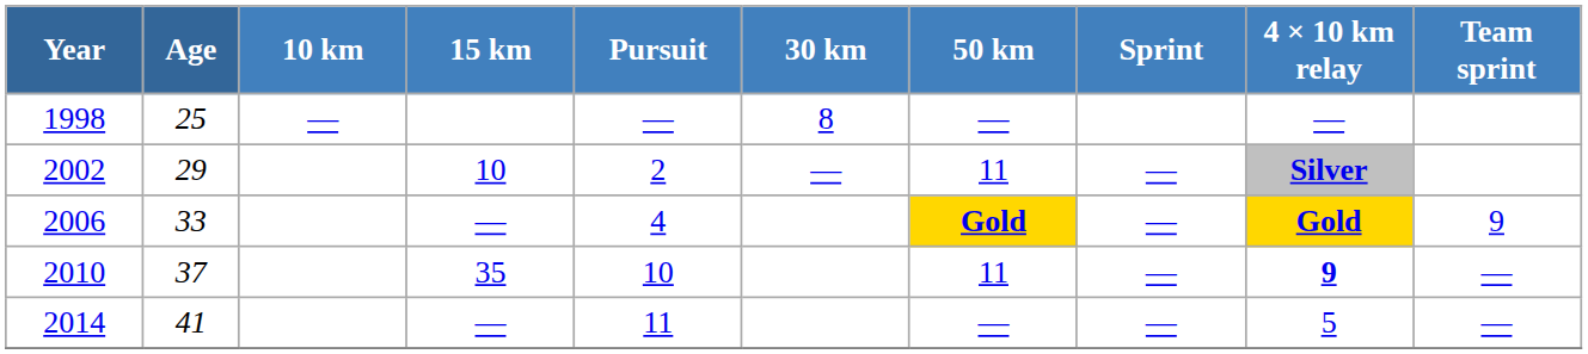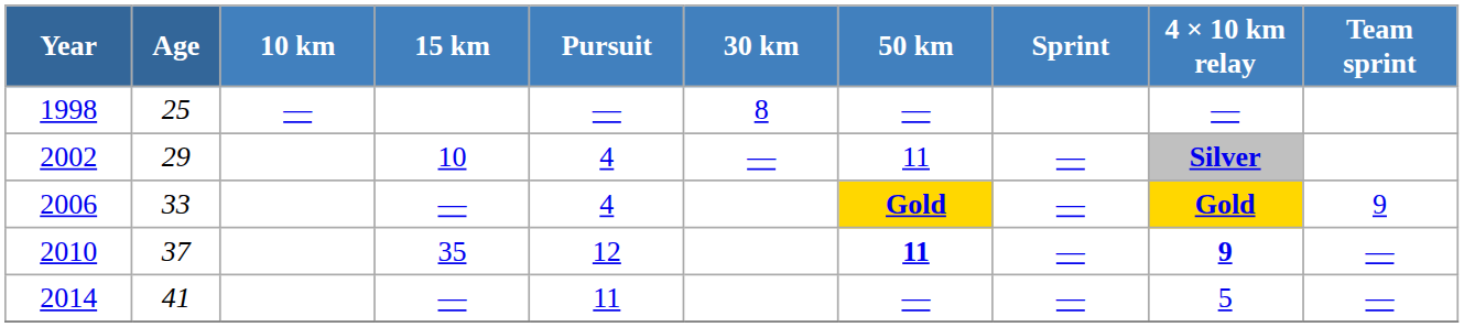 <table class="wikitable" style="font-size:95%; text-align:center; border:grey solid 1px; border-collapse:collapse; background:#ffffff;">
 <tr>
 <th style="background-color:#369; color:white; width:60px;"> Year </th>
 <th style="background-color:#369; color:white; width:40px;"> Age </th>
 <th style="background-color:#4180be; color:white; width:75px;"> 10 km </th>
 <th style="background-color:#4180be; color:white; width:75px;"> 15 km </th>
 <th style="background-color:#4180be; color:white; width:75px;"> Pursuit </th>
 <th style="background-color:#4180be; color:white; width:75px;"> 30 km </th>
 <th style="background-color:#4180be; color:white; width:75px;"> 50 km </th>
 <th style="background-color:#4180be; color:white; width:75px;"> Sprint </th>
 <th style="background-color:#4180be; color:white; width:75px;"> 4 × 10 km <br> relay </th>
 <th style="background-color:#4180be; color:white; width:75px;"> Team <br> sprint </th>
 </tr>
 <tr>
 <td><a href='#'>1998</a></td>
 <td><em>25</em></td>
 <td><a href='#'>—</a></td>
 <td></td>
 <td><a href='#'>—</a></td>
 <td><a href='#'>8</a></td>
 <td><a href='#'>—</a></td>
 <td></td>
 <td><a href='#'>—</a></td>
 <td></td>
 </tr>
 <tr>
 <td><a href='#'>2002</a></td>
 <td><em>29</em></td>
 <td></td>
 <td><a href='#'>10</a></td>
-<td><a href='#'>2</a></td>
+<td><a href='#'>4</a></td>
 <td><a href='#'>—</a></td>
 <td><a href='#'>11</a></td>
 <td><a href='#'>—</a></td>
 <td style="background:silver;"><a href='#'><strong>Silver</strong></a></td>
 <td></td>
 </tr>
 <tr>
 <td><a href='#'>2006</a></td>
 <td><em>33</em></td>
 <td></td>
 <td><a href='#'>—</a></td>
 <td><a href='#'>4</a></td>
 <td></td>
 <td style="background:gold;"><a href='#'><strong>Gold</strong></a></td>
 <td><a href='#'>—</a></td>
 <td style="background:gold;"><a href='#'><strong>Gold</strong></a></td>
 <td><a href='#'>9</a></td>
 </tr>
 <tr>
 <td><a href='#'>2010</a></td>
 <td><em>37</em></td>
 <td></td>
 <td><a href='#'>35</a></td>
-<td><a href='#'>10</a></td>
+<td><a href='#'>12</a></td>
 <td></td>
-<td><a href='#'>11</a></td>
+<td><strong><a href='#'>11</a></strong></td>
 <td><a href='#'>—</a></td>
 <td><strong><a href='#'>9</a></strong></td>
 <td><a href='#'>—</a></td>
 </tr>
 <tr>
 <td><a href='#'>2014</a></td>
 <td><em>41</em></td>
 <td></td>
 <td><a href='#'>—</a></td>
 <td><a href='#'>11</a></td>
 <td></td>
 <td><a href='#'>—</a></td>
 <td><a href='#'>—</a></td>
 <td><a href='#'>5</a></td>
 <td><a href='#'>—</a></td>
 </tr>
 <tr>
 </tr>
 </table>
